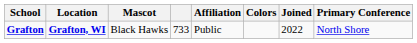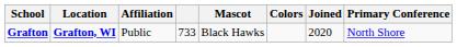 <table class="wikitable sortable">
 <tr>
 <th>School</th>
 <th>Location</th>
+<th>Affiliation</th>
+<th></th>
 <th>Mascot</th>
-<th></th>
-<th>Affiliation</th>
 <th>Colors</th>
 <th>Joined</th>
 <th>Primary Conference</th>
 </tr>
 <tr>
 <td><strong><a href='#'>Grafton</a></strong></td>
 <td><strong><a href='#'>Grafton, WI</a></strong></td>
+<td>Public</td>
+<td>733</td>
 <td>Black Hawks</td>
-<td>733</td>
-<td>Public</td>
 <td> </td>
-<td>2022</td>
+<td>2020</td>
 <td><a href='#'>North Shore</a></td>
 </tr>
 </table>
